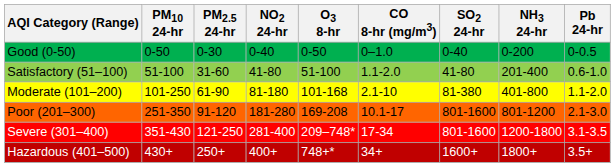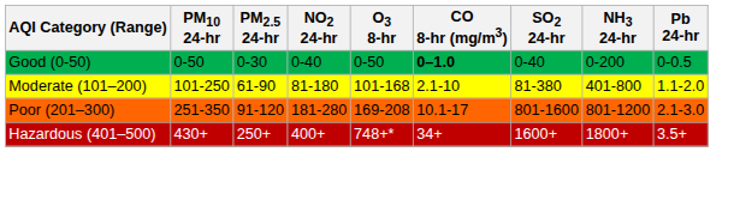 <table class="wikitable">
 <tr>
 <th>AQI Category (Range)</th>
 <th>PM<sub>10</sub><br>24-hr</th>
 <th>PM<sub>2.5</sub><br>24-hr</th>
 <th>NO<sub>2</sub><br>24-hr</th>
 <th>O<sub>3</sub><br>8-hr</th>
 <th>CO<br>8-hr (mg/m<sup>3</sup>)</th>
 <th>SO<sub>2</sub><br>24-hr</th>
 <th>NH<sub>3</sub><br>24-hr</th>
 <th>Pb<br>24-hr</th>
 </tr>
 <tr style="background-color:#00b050;color:#000;">
 <td>Good (0-50)</td>
 <td>0-50</td>
 <td>0-30</td>
 <td>0-40</td>
 <td>0-50</td>
-<td>0–1.0</td>
+<td><strong>0–1.0</strong></td>
 <td>0-40</td>
 <td>0-200</td>
 <td>0-0.5</td>
-</tr>
-<tr style="background-color:#92d050;color:#000;">
-<td>Satisfactory (51–100)</td>
-<td>51-100</td>
-<td>31-60</td>
-<td>41-80</td>
-<td>51-100</td>
-<td>1.1-2.0</td>
-<td>41-80</td>
-<td>201-400</td>
-<td>0.6-1.0</td>
 </tr>
 <tr style="background-color:#ffff00;color:#000;">
 <td>Moderate (101–200)</td>
 <td>101-250</td>
 <td>61-90</td>
 <td>81-180</td>
 <td>101-168</td>
 <td>2.1-10</td>
 <td>81-380</td>
 <td>401-800</td>
 <td>1.1-2.0</td>
 </tr>
 <tr style="background-color:#ff6500;color:#000;">
 <td>Poor (201–300)</td>
 <td>251-350</td>
 <td>91-120</td>
 <td>181-280</td>
 <td>169-208</td>
 <td>10.1-17</td>
 <td>801-1600</td>
 <td>801-1200</td>
 <td>2.1-3.0</td>
 </tr>
-<tr style="background-color:#ff0000;color:#fff;">
-<td>Severe (301–400)</td>
-<td>351-430</td>
-<td>121-250</td>
-<td>281-400</td>
-<td>209–748*</td>
-<td>17-34</td>
-<td>801-1600</td>
-<td>1200-1800</td>
-<td>3.1-3.5</td>
-</tr>
 <tr style="background-color:#c00000;color:#fff;">
 <td>Hazardous (401–500)</td>
 <td>430+</td>
 <td>250+</td>
 <td>400+</td>
 <td>748+*</td>
 <td>34+</td>
 <td>1600+</td>
 <td>1800+</td>
 <td>3.5+</td>
 </tr>
 <tr>
 </tr>
 </table>
